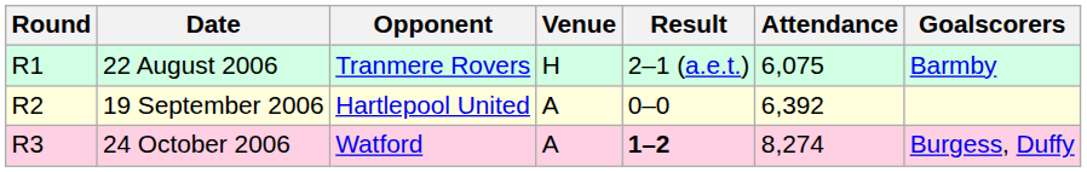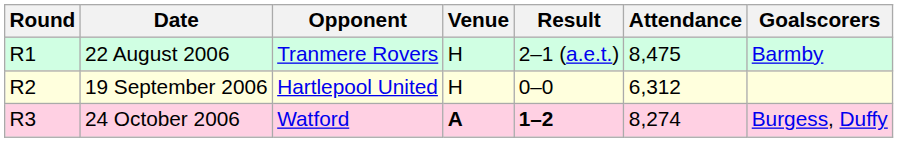 <table class="wikitable">
 <tr>
 <th>Round</th>
 <th>Date</th>
 <th>Opponent</th>
 <th>Venue</th>
 <th>Result</th>
 <th>Attendance</th>
 <th>Goalscorers</th>
 </tr>
 <tr style="background:#d0ffe3;">
 <td>R1</td>
 <td>22 August 2006</td>
 <td><a href='#'>Tranmere Rovers</a></td>
 <td>H</td>
 <td>2–1 (<a href='#'>a.e.t.</a>)</td>
-<td>6,075</td>
+<td>8,475</td>
 <td><a href='#'>Barmby</a></td>
 </tr>
 <tr style="background:#ffd;">
 <td>R2</td>
 <td>19 September 2006</td>
 <td><a href='#'>Hartlepool United</a></td>
-<td>A</td>
+<td>H</td>
 <td>0–0</td>
-<td>6,392</td>
+<td>6,312</td>
 <td></td>
 </tr>
 <tr style="background:#ffd0e3;">
 <td>R3</td>
 <td>24 October 2006</td>
 <td><a href='#'>Watford</a></td>
-<td>A</td>
+<td><strong>A</strong></td>
 <td><strong>1–2</strong></td>
 <td>8,274</td>
 <td><a href='#'>Burgess</a>, <a href='#'>Duffy</a></td>
 </tr>
 </table>
